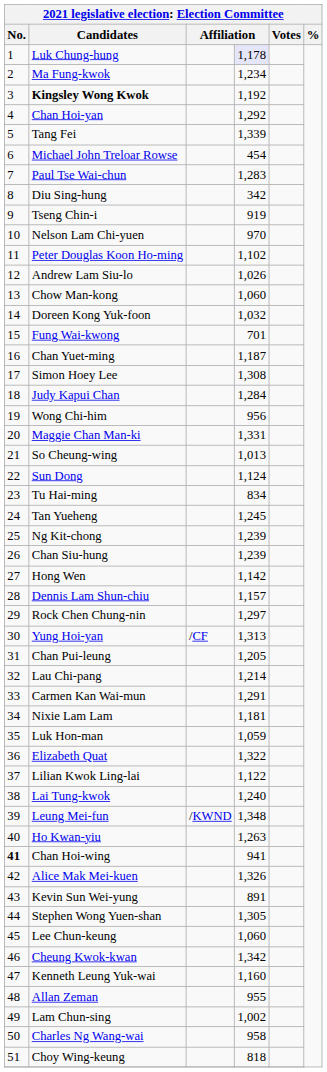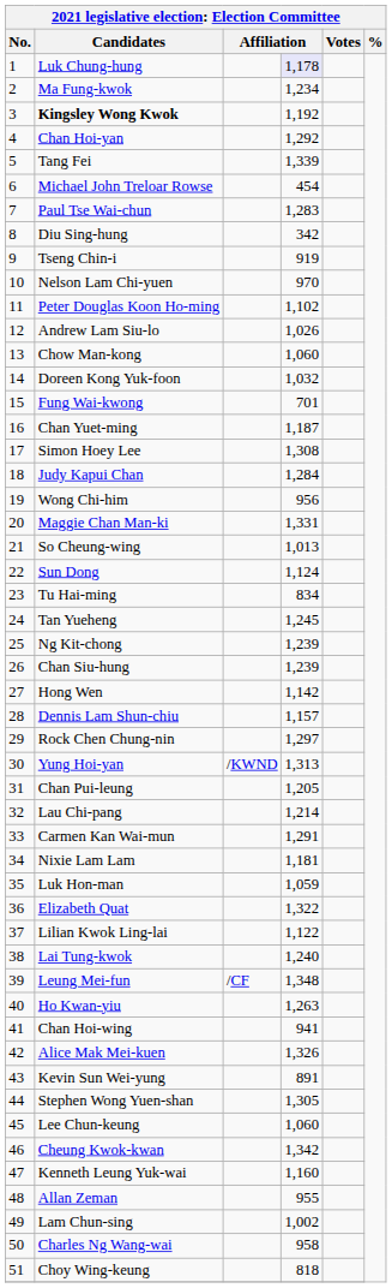 <table class="wikitable sortable">
 <tr>
 <td colspan="6" style="background-color:#f2f2f2;margin-bottom:-1px;border:1px solid #aaa;padding:.2em .4em;margin-left:auto;margin-right:auto;text-align:center"><strong><a href='#'>2021 legislative election</a>: <a href='#'>Election Committee</a></strong></td>
 </tr>
 <tr>
 <th>No.</th>
 <th colspan=1>Candidates</th>
 <th colspan=2>Affiliation</th>
 <th>Votes</th>
 <th>%</th>
 </tr>
 <tr>
 <td>1</td>
 <td><a href='#'>Luk Chung-hung</a></td>
 <td></td>
 <td align=right style="background: lavender;">1,178</td>
 <td align=right></td>
 </tr>
 <tr>
 <td>2</td>
 <td><a href='#'>Ma Fung-kwok</a></td>
 <td></td>
 <td align=right>1,234</td>
 <td align=right></td>
 </tr>
 <tr>
 <td>3</td>
 <td><strong>Kingsley Wong Kwok</strong></td>
 <td></td>
 <td align=right>1,192</td>
 <td align=right></td>
 </tr>
 <tr>
 <td>4</td>
 <td><a href='#'>Chan Hoi-yan</a></td>
 <td></td>
 <td align=right>1,292</td>
 <td align=right></td>
 </tr>
 <tr>
 <td>5</td>
 <td>Tang Fei</td>
 <td></td>
 <td align=right>1,339</td>
 <td align=right></td>
 </tr>
 <tr>
 <td>6</td>
 <td><a href='#'>Michael John Treloar Rowse</a></td>
 <td></td>
 <td align=right>454</td>
 <td align=right></td>
 </tr>
 <tr>
 <td>7</td>
 <td><a href='#'>Paul Tse Wai-chun</a></td>
 <td></td>
 <td align=right>1,283</td>
 <td align=right></td>
 </tr>
 <tr>
 <td>8</td>
 <td>Diu Sing-hung</td>
 <td></td>
 <td align=right>342</td>
 <td align=right></td>
 </tr>
 <tr>
 <td>9</td>
 <td>Tseng Chin-i</td>
 <td></td>
 <td align=right>919</td>
 <td align=right></td>
 </tr>
 <tr>
 <td>10</td>
 <td>Nelson Lam Chi-yuen</td>
 <td></td>
 <td align=right>970</td>
 <td align=right></td>
 </tr>
 <tr>
 <td>11</td>
 <td><a href='#'>Peter Douglas Koon Ho-ming</a></td>
 <td></td>
 <td align=right>1,102</td>
 <td align=right></td>
 </tr>
 <tr>
 <td>12</td>
 <td>Andrew Lam Siu-lo</td>
 <td></td>
 <td align=right>1,026</td>
 <td align=right></td>
 </tr>
 <tr>
 <td>13</td>
 <td>Chow Man-kong</td>
 <td></td>
 <td align=right>1,060</td>
 <td align=right></td>
 </tr>
 <tr>
 <td>14</td>
 <td>Doreen Kong Yuk-foon</td>
 <td></td>
 <td align=right>1,032</td>
 <td align=right></td>
 </tr>
 <tr>
 <td>15</td>
 <td><a href='#'>Fung Wai-kwong</a></td>
 <td></td>
 <td align="right">701</td>
 <td align="right"></td>
 </tr>
 <tr>
 <td>16</td>
 <td>Chan Yuet-ming</td>
 <td></td>
 <td align=right>1,187</td>
 <td align=right></td>
 </tr>
 <tr>
 <td>17</td>
 <td>Simon Hoey Lee</td>
 <td></td>
 <td align=right>1,308</td>
 <td align=right></td>
 </tr>
 <tr>
 <td>18</td>
 <td><a href='#'>Judy Kapui Chan</a></td>
 <td></td>
 <td align="right">1,284</td>
 <td align="right"></td>
 </tr>
 <tr>
 <td>19</td>
 <td>Wong Chi-him</td>
 <td></td>
 <td align="right">956</td>
 <td align="right"></td>
 </tr>
 <tr>
 <td>20</td>
 <td><a href='#'>Maggie Chan Man-ki</a></td>
 <td></td>
 <td align="right">1,331</td>
 <td align="right"></td>
 </tr>
 <tr>
 <td>21</td>
 <td>So Cheung-wing</td>
 <td></td>
 <td align="right">1,013</td>
 <td align="right"></td>
 </tr>
 <tr>
 <td>22</td>
 <td><a href='#'>Sun Dong</a></td>
 <td></td>
 <td align="right">1,124</td>
 <td align="right"></td>
 </tr>
 <tr>
 <td>23</td>
 <td>Tu Hai-ming</td>
 <td></td>
 <td align="right">834</td>
 <td align="right"></td>
 </tr>
 <tr>
 <td>24</td>
 <td>Tan Yueheng</td>
 <td></td>
 <td align="right">1,245</td>
 <td align="right"></td>
 </tr>
 <tr>
 <td>25</td>
 <td>Ng Kit-chong</td>
 <td></td>
 <td align="right">1,239</td>
 <td align="right"></td>
 </tr>
 <tr>
 <td>26</td>
 <td>Chan Siu-hung</td>
 <td></td>
 <td align=right>1,239</td>
 <td align=right></td>
 </tr>
 <tr>
 <td>27</td>
 <td>Hong Wen</td>
 <td></td>
 <td align="right">1,142</td>
 <td align="right"></td>
 </tr>
 <tr>
 <td>28</td>
 <td><a href='#'>Dennis Lam Shun-chiu</a></td>
 <td></td>
 <td align=right>1,157</td>
 <td align=right></td>
 </tr>
 <tr>
 <td>29</td>
 <td>Rock Chen Chung-nin</td>
 <td></td>
 <td align=right>1,297</td>
 <td align=right></td>
 </tr>
 <tr>
 <td>30</td>
 <td><a href='#'>Yung Hoi-yan</a></td>
-<td>/<a href='#'>CF</a></td>
+<td>/<a href='#'>KWND</a></td>
 <td align="right">1,313</td>
 <td align="right"></td>
 </tr>
 <tr>
 <td>31</td>
 <td>Chan Pui-leung</td>
 <td></td>
 <td align="right">1,205</td>
 <td align="right"></td>
 </tr>
 <tr>
 <td>32</td>
 <td>Lau Chi-pang</td>
 <td></td>
 <td align="right">1,214</td>
 <td align="right"></td>
 </tr>
 <tr>
 <td>33</td>
 <td>Carmen Kan Wai-mun</td>
 <td></td>
 <td align="right">1,291</td>
 <td align="right"></td>
 </tr>
 <tr>
 <td>34</td>
 <td>Nixie Lam Lam</td>
 <td></td>
 <td align="right">1,181</td>
 <td align="right"></td>
 </tr>
 <tr>
 <td>35</td>
 <td>Luk Hon-man</td>
 <td></td>
 <td align="right">1,059</td>
 <td align="right"></td>
 </tr>
 <tr>
 <td>36</td>
 <td><a href='#'>Elizabeth Quat</a></td>
 <td></td>
 <td align="right">1,322</td>
 <td align="right"></td>
 </tr>
 <tr>
 <td>37</td>
 <td>Lilian Kwok Ling-lai</td>
 <td></td>
 <td align="right">1,122</td>
 <td align="right"></td>
 </tr>
 <tr>
 <td>38</td>
 <td><a href='#'>Lai Tung-kwok</a></td>
 <td></td>
 <td align="right">1,240</td>
 <td align="right"></td>
 </tr>
 <tr>
 <td>39</td>
 <td><a href='#'>Leung Mei-fun</a></td>
-<td>/<a href='#'>KWND</a></td>
+<td>/<a href='#'>CF</a></td>
 <td align="right">1,348</td>
 <td align="right"></td>
 </tr>
 <tr>
 <td>40</td>
 <td><a href='#'>Ho Kwan-yiu</a></td>
 <td></td>
 <td align="right">1,263</td>
 <td align="right"></td>
 </tr>
 <tr>
-<td><strong>41</strong></td>
+<td>41</td>
 <td>Chan Hoi-wing</td>
 <td></td>
 <td align="right">941</td>
 <td align="right"></td>
 </tr>
 <tr>
 <td>42</td>
 <td><a href='#'>Alice Mak Mei-kuen</a></td>
 <td></td>
 <td align="right">1,326</td>
 <td align="right"></td>
 </tr>
 <tr>
 <td>43</td>
 <td>Kevin Sun Wei-yung</td>
 <td></td>
 <td align="right">891</td>
 <td align="right"></td>
 </tr>
 <tr>
 <td>44</td>
 <td>Stephen Wong Yuen-shan</td>
 <td></td>
 <td align="right">1,305</td>
 <td align="right"></td>
 </tr>
 <tr>
 <td>45</td>
 <td>Lee Chun-keung</td>
 <td></td>
 <td align="right">1,060</td>
 <td align="right"></td>
 </tr>
 <tr>
 <td>46</td>
 <td><a href='#'>Cheung Kwok-kwan</a></td>
 <td></td>
 <td align="right">1,342</td>
 <td align="right"></td>
 </tr>
 <tr>
 <td>47</td>
 <td>Kenneth Leung Yuk-wai</td>
 <td></td>
 <td align="right">1,160</td>
 <td align="right"></td>
 </tr>
 <tr>
 <td>48</td>
 <td><a href='#'>Allan Zeman</a></td>
 <td></td>
 <td align="right">955</td>
 <td align="right"></td>
 </tr>
 <tr>
 <td>49</td>
 <td>Lam Chun-sing</td>
 <td></td>
 <td align="right">1,002</td>
 <td align="right"></td>
 </tr>
 <tr>
 <td>50</td>
 <td><a href='#'>Charles Ng Wang-wai</a></td>
 <td></td>
 <td align=right>958</td>
 <td align=right></td>
 </tr>
 <tr>
 <td>51</td>
 <td>Choy Wing-keung</td>
 <td></td>
 <td align="right">818</td>
 <td align="right"></td>
 </tr>
 <tr>
 </tr>
 </table>
